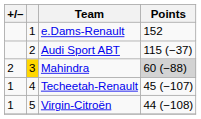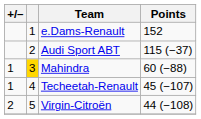 <table class="wikitable" style="font-size: 85%">
 <tr>
 <th scope="col">+/–</th>
 <th scope="col"></th>
 <th scope="col">Team</th>
 <th scope="col">Points</th>
 </tr>
 <tr>
 <td align="left"></td>
 <td align="center">1</td>
 <td> <a href='#'>e.Dams-Renault</a></td>
 <td align="left">152</td>
 </tr>
 <tr>
 <td align="left"></td>
 <td align="center">2</td>
 <td> <a href='#'>Audi Sport ABT</a></td>
 <td align="left">115 (−37)</td>
 </tr>
 <tr>
-<td align="left"> 2</td>
+<td align="left"> 1</td>
 <td align="center" style="background: gold;">3</td>
 <td> <a href='#'>Mahindra</a></td>
-<td align="left" style="background: lightgrey;">60 (−88)</td>
+<td align="left">60 (−88)</td>
 </tr>
 <tr>
 <td align="left"> 1</td>
 <td align="center">4</td>
 <td> <a href='#'>Techeetah-Renault</a></td>
 <td align="left">45 (−107)</td>
 </tr>
 <tr>
-<td align="left"> 1</td>
+<td align="left"> 2</td>
 <td align="center">5</td>
 <td> <a href='#'>Virgin-Citroën</a></td>
 <td align="left">44 (−108)</td>
 </tr>
 <tr>
 </tr>
 </table>
